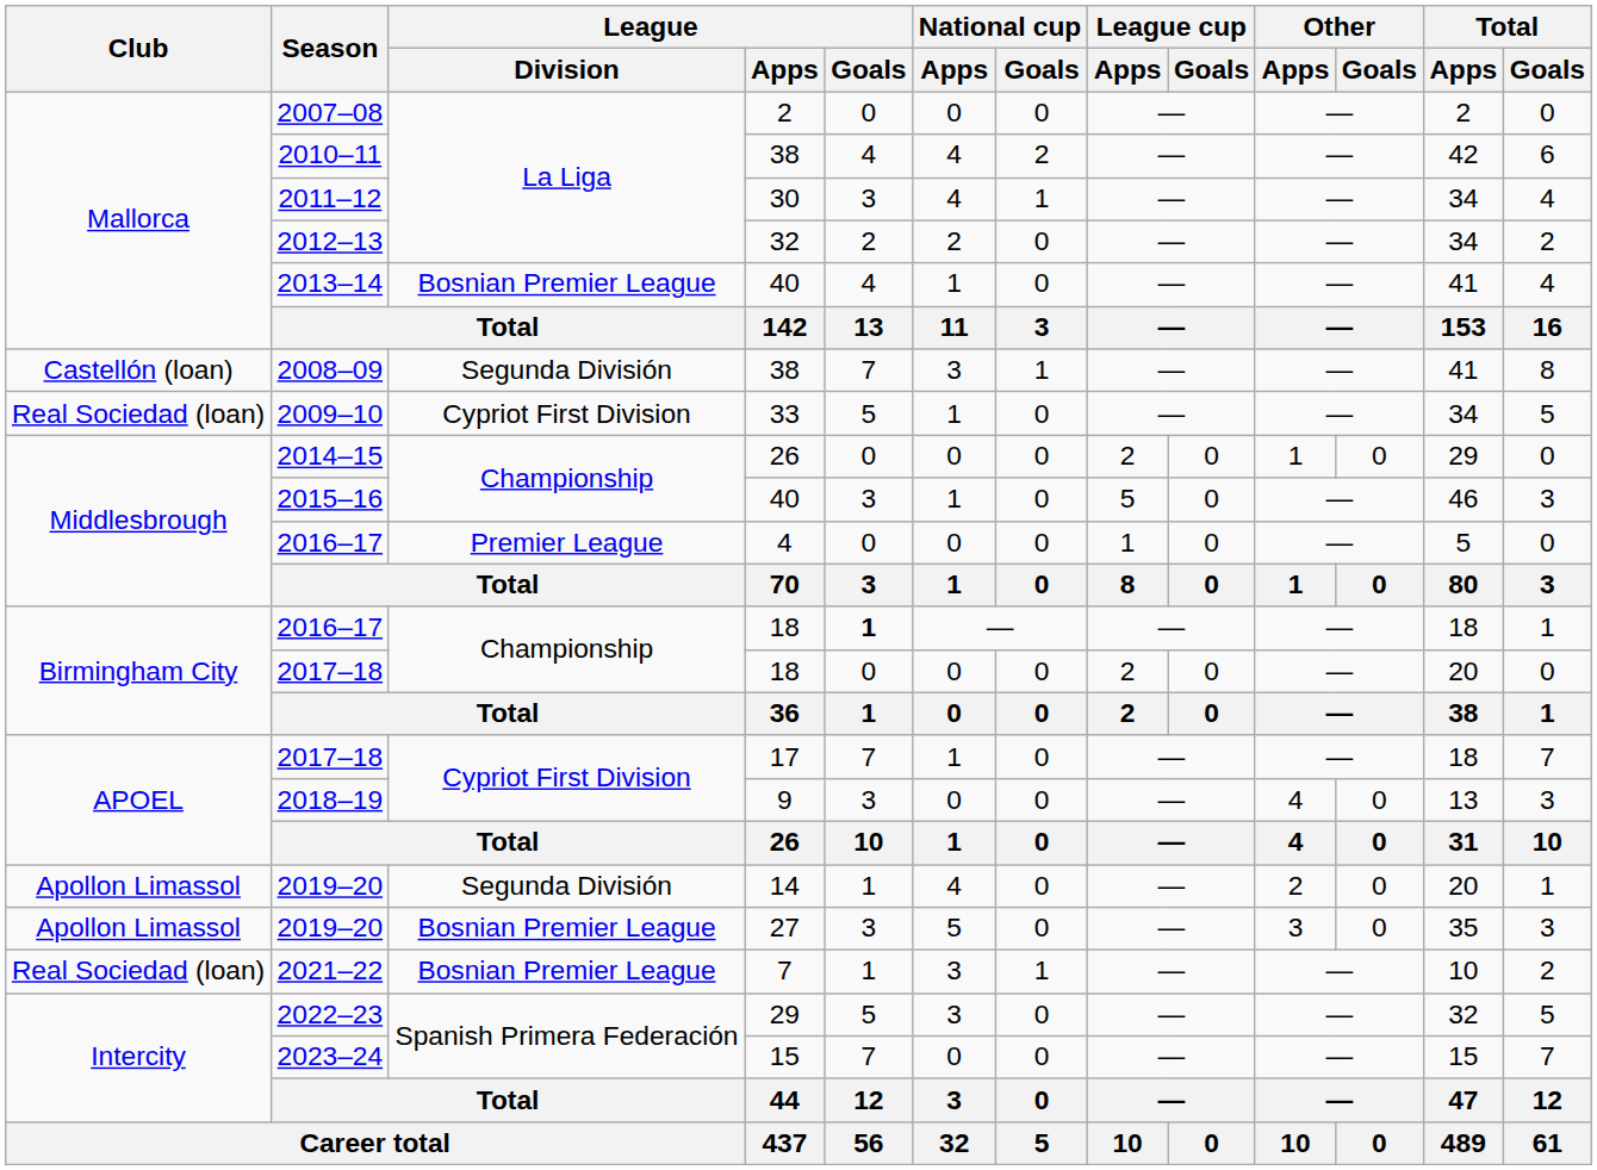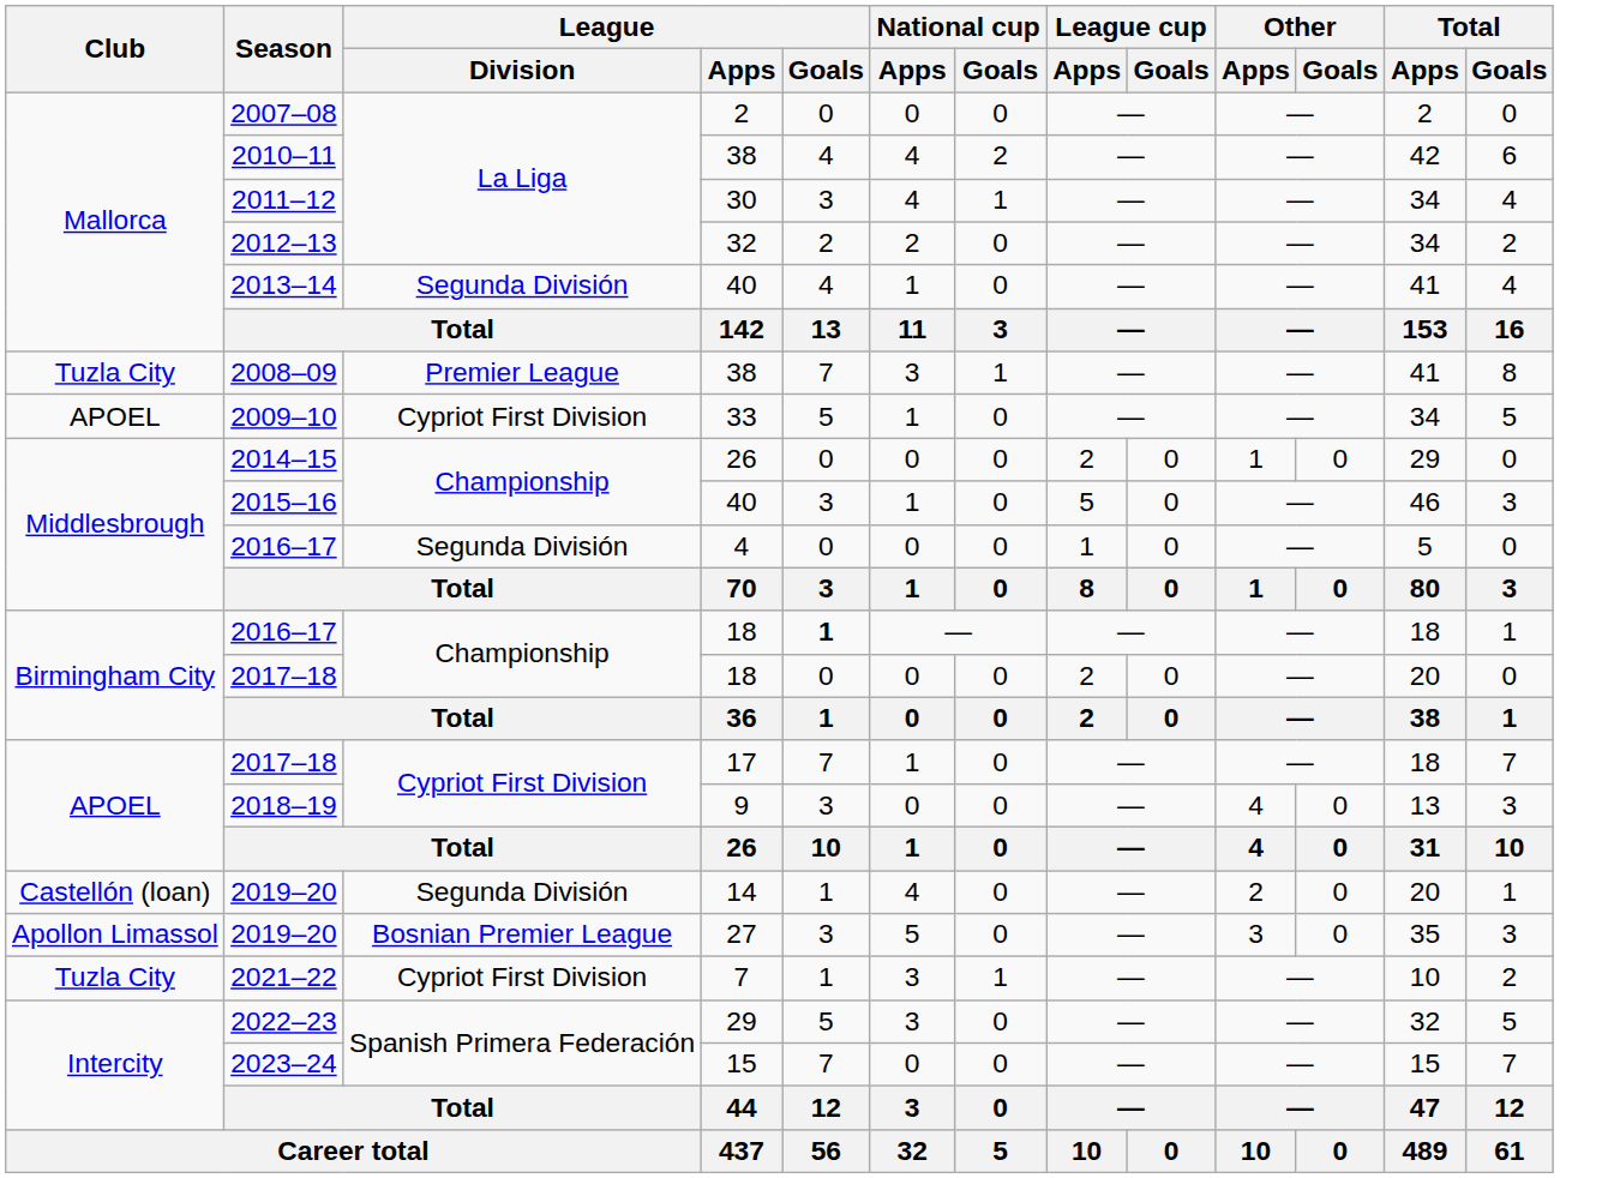 <table class="wikitable" style="text-align:center;">
 <tr>
 <th rowspan=2>Club</th>
 <th rowspan=2>Season</th>
 <th colspan=3>League</th>
 <th colspan=2>National cup</th>
 <th colspan=2>League cup</th>
 <th colspan=2>Other</th>
 <th colspan=2>Total</th>
 </tr>
 <tr>
 <th>Division</th>
 <th>Apps</th>
 <th>Goals</th>
 <th>Apps</th>
 <th>Goals</th>
 <th>Apps</th>
 <th>Goals</th>
 <th>Apps</th>
 <th>Goals</th>
 <th>Apps</th>
 <th>Goals</th>
 </tr>
 <tr>
 <td rowspan=6><a href='#'>Mallorca</a></td>
 <td><a href='#'>2007–08</a></td>
 <td rowspan=4><a href='#'>La Liga</a></td>
 <td>2</td>
 <td>0</td>
 <td>0</td>
 <td>0</td>
 <td colspan=2>—</td>
 <td colspan=2>—</td>
 <td>2</td>
 <td>0</td>
 </tr>
 <tr>
 <td><a href='#'>2010–11</a></td>
 <td>38</td>
 <td>4</td>
 <td>4</td>
 <td>2</td>
 <td colspan=2>—</td>
 <td colspan=2>—</td>
 <td>42</td>
 <td>6</td>
 </tr>
 <tr>
 <td><a href='#'>2011–12</a></td>
 <td>30</td>
 <td>3</td>
 <td>4</td>
 <td>1</td>
 <td colspan=2>—</td>
 <td colspan=2>—</td>
 <td>34</td>
 <td>4</td>
 </tr>
 <tr>
 <td><a href='#'>2012–13</a></td>
 <td>32</td>
 <td>2</td>
 <td>2</td>
 <td>0</td>
 <td colspan=2>—</td>
 <td colspan=2>—</td>
 <td>34</td>
 <td>2</td>
 </tr>
 <tr>
 <td><a href='#'>2013–14</a></td>
-<td><a href='#'>Bosnian Premier League</a></td>
+<td><a href='#'>Segunda División</a></td>
 <td>40</td>
 <td>4</td>
 <td>1</td>
 <td>0</td>
 <td colspan=2>—</td>
 <td colspan=2>—</td>
 <td>41</td>
 <td>4</td>
 </tr>
 <tr>
 <th colspan=2>Total</th>
 <th>142</th>
 <th>13</th>
 <th>11</th>
 <th>3</th>
 <th colspan=2>—</th>
 <th colspan=2>—</th>
 <th>153</th>
 <th>16</th>
 </tr>
 <tr>
-<td><a href='#'>Castellón</a> (loan)</td>
+<td><a href='#'>Tuzla City</a></td>
 <td><a href='#'>2008–09</a></td>
-<td>Segunda División</td>
+<td><a href='#'>Premier League</a></td>
 <td>38</td>
 <td>7</td>
 <td>3</td>
 <td>1</td>
 <td colspan=2>—</td>
 <td colspan=2>—</td>
 <td>41</td>
 <td>8</td>
 </tr>
 <tr>
-<td><a href='#'>Real Sociedad</a> (loan)</td>
+<td>APOEL</td>
 <td><a href='#'>2009–10</a></td>
 <td>Cypriot First Division</td>
 <td>33</td>
 <td>5</td>
 <td>1</td>
 <td>0</td>
 <td colspan=2>—</td>
 <td colspan=2>—</td>
 <td>34</td>
 <td>5</td>
 </tr>
 <tr>
 <td rowspan=4><a href='#'>Middlesbrough</a></td>
 <td><a href='#'>2014–15</a></td>
 <td rowspan=2><a href='#'>Championship</a></td>
 <td>26</td>
 <td>0</td>
 <td>0</td>
 <td>0</td>
 <td>2</td>
 <td>0</td>
 <td>1</td>
 <td>0</td>
 <td>29</td>
 <td>0</td>
 </tr>
 <tr>
 <td><a href='#'>2015–16</a></td>
 <td>40</td>
 <td>3</td>
 <td>1</td>
 <td>0</td>
 <td>5</td>
 <td>0</td>
 <td colspan=2>—</td>
 <td>46</td>
 <td>3</td>
 </tr>
 <tr>
 <td><a href='#'>2016–17</a></td>
-<td><a href='#'>Premier League</a></td>
+<td>Segunda División</td>
 <td>4</td>
 <td>0</td>
 <td>0</td>
 <td>0</td>
 <td>1</td>
 <td>0</td>
 <td colspan=2>—</td>
 <td>5</td>
 <td>0</td>
 </tr>
 <tr>
 <th colspan=2>Total</th>
 <th>70</th>
 <th>3</th>
 <th>1</th>
 <th>0</th>
 <th>8</th>
 <th>0</th>
 <th>1</th>
 <th>0</th>
 <th>80</th>
 <th>3</th>
 </tr>
 <tr>
 <td rowspan=3><a href='#'>Birmingham City</a></td>
 <td><a href='#'>2016–17</a></td>
 <td rowspan=2>Championship</td>
 <td>18</td>
 <td><strong>1</strong></td>
 <td colspan=2>—</td>
 <td colspan=2>—</td>
 <td colspan=2>—</td>
 <td>18</td>
 <td>1</td>
 </tr>
 <tr>
 <td><a href='#'>2017–18</a></td>
 <td>18</td>
 <td>0</td>
 <td>0</td>
 <td>0</td>
 <td>2</td>
 <td>0</td>
 <td colspan=2>—</td>
 <td>20</td>
 <td>0</td>
 </tr>
 <tr>
 <th colspan=2>Total</th>
 <th>36</th>
 <th>1</th>
 <th>0</th>
 <th>0</th>
 <th>2</th>
 <th>0</th>
 <th colspan=2>—</th>
 <th>38</th>
 <th>1</th>
 </tr>
 <tr>
 <td rowspan=3><a href='#'>APOEL</a></td>
 <td><a href='#'>2017–18</a></td>
 <td rowspan=2><a href='#'>Cypriot First Division</a></td>
 <td>17</td>
 <td>7</td>
 <td>1</td>
 <td>0</td>
 <td colspan=2>—</td>
 <td colspan=2>—</td>
 <td>18</td>
 <td>7</td>
 </tr>
 <tr>
 <td><a href='#'>2018–19</a></td>
 <td>9</td>
 <td>3</td>
 <td>0</td>
 <td>0</td>
 <td colspan=2>—</td>
 <td>4</td>
 <td>0</td>
 <td>13</td>
 <td>3</td>
 </tr>
 <tr>
 <th colspan=2>Total</th>
 <th>26</th>
 <th>10</th>
 <th>1</th>
 <th>0</th>
 <th colspan=2>—</th>
 <th>4</th>
 <th>0</th>
 <th>31</th>
 <th>10</th>
 </tr>
 <tr>
-<td><a href='#'>Apollon Limassol</a></td>
+<td><a href='#'>Castellón</a> (loan)</td>
 <td><a href='#'>2019–20</a></td>
 <td>Segunda División</td>
 <td>14</td>
 <td>1</td>
 <td>4</td>
 <td>0</td>
 <td colspan=2>—</td>
 <td>2</td>
 <td>0</td>
 <td>20</td>
 <td>1</td>
 </tr>
 <tr>
 <td><a href='#'>Apollon Limassol</a></td>
 <td><a href='#'>2019–20</a></td>
 <td><a href='#'>Bosnian Premier League</a></td>
 <td>27</td>
 <td>3</td>
 <td>5</td>
 <td>0</td>
 <td colspan=2>—</td>
 <td>3</td>
 <td>0</td>
 <td>35</td>
 <td>3</td>
 </tr>
 <tr>
-<td><a href='#'>Real Sociedad</a> (loan)</td>
+<td><a href='#'>Tuzla City</a></td>
 <td><a href='#'>2021–22</a></td>
-<td><a href='#'>Bosnian Premier League</a></td>
+<td>Cypriot First Division</td>
 <td>7</td>
 <td>1</td>
 <td>3</td>
 <td>1</td>
 <td colspan=2>—</td>
 <td colspan=2>—</td>
 <td>10</td>
 <td>2</td>
 </tr>
 <tr>
 <td rowspan=3><a href='#'>Intercity</a></td>
 <td><a href='#'>2022–23</a></td>
 <td rowspan=2>Spanish Primera Federación</td>
 <td>29</td>
 <td>5</td>
 <td>3</td>
 <td>0</td>
 <td colspan=2>—</td>
 <td colspan=2>—</td>
 <td>32</td>
 <td>5</td>
 </tr>
 <tr>
 <td><a href='#'>2023–24</a></td>
 <td>15</td>
 <td>7</td>
 <td>0</td>
 <td>0</td>
 <td colspan=2>—</td>
 <td colspan=2>—</td>
 <td>15</td>
 <td>7</td>
 </tr>
 <tr>
 <th colspan=2>Total</th>
 <th>44</th>
 <th>12</th>
 <th>3</th>
 <th>0</th>
 <th colspan=2>—</th>
 <th colspan=2>—</th>
 <th>47</th>
 <th>12</th>
 </tr>
 <tr>
 <th colspan="3">Career total</th>
 <th>437</th>
 <th>56</th>
 <th>32</th>
 <th>5</th>
 <th>10</th>
 <th>0</th>
 <th>10</th>
 <th>0</th>
 <th>489</th>
 <th>61</th>
 </tr>
 </table>
